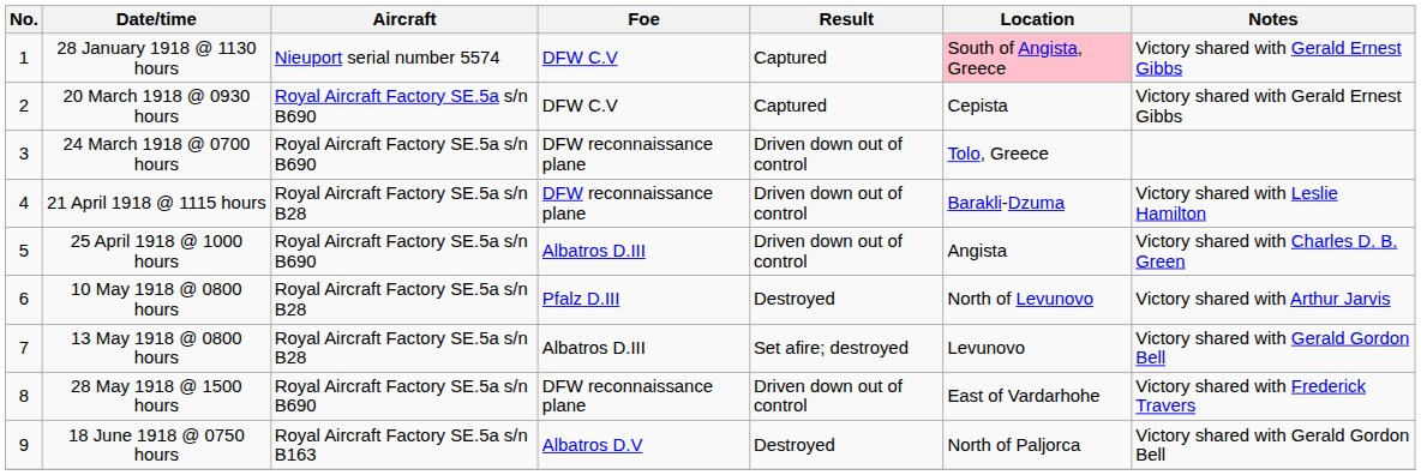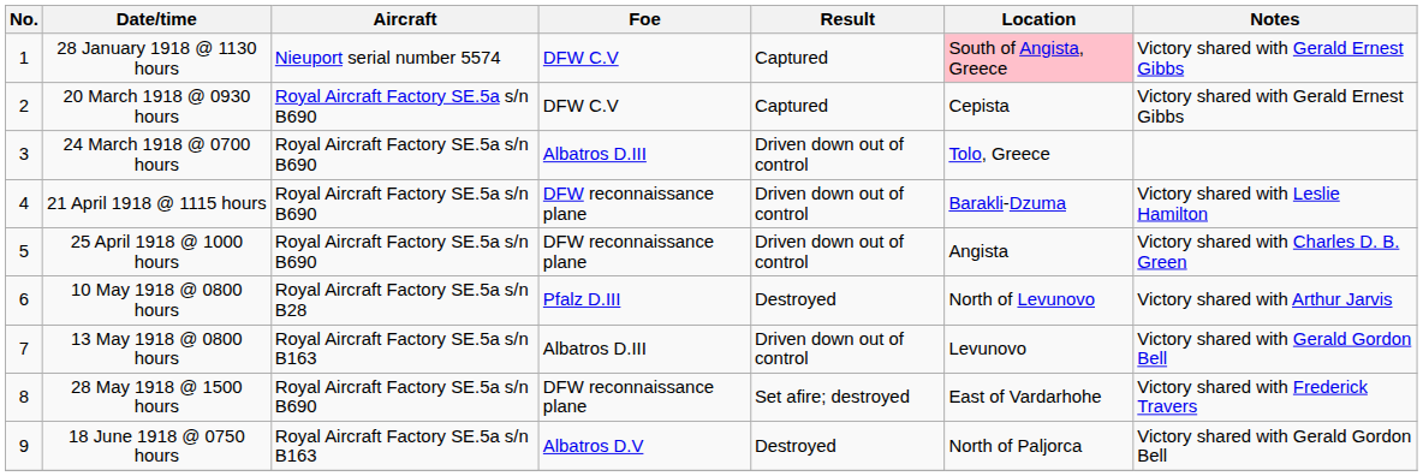 <table class="wikitable" border="1" style="margin: 1em auto 1em auto">
 <tr>
 <th>No.</th>
 <th>Date/time</th>
 <th>Aircraft</th>
 <th>Foe</th>
 <th>Result</th>
 <th>Location</th>
 <th>Notes</th>
 </tr>
 <tr>
 <td align="center">1</td>
 <td align="center">28 January 1918 @ 1130 hours</td>
 <td><a href='#'>Nieuport</a> serial number 5574</td>
 <td><a href='#'>DFW C.V</a></td>
 <td>Captured</td>
 <td style="background: pink;">South of <a href='#'>Angista</a>, Greece</td>
 <td>Victory shared with <a href='#'>Gerald Ernest Gibbs</a></td>
 </tr>
 <tr>
 <td align="center">2</td>
 <td align="center">20 March 1918 @ 0930 hours</td>
 <td><a href='#'>Royal Aircraft Factory SE.5a</a> s/n B690</td>
 <td>DFW C.V</td>
 <td>Captured</td>
 <td>Cepista</td>
 <td>Victory shared with Gerald Ernest Gibbs</td>
 </tr>
 <tr>
 <td align="center">3</td>
 <td align="center">24 March 1918 @ 0700 hours</td>
 <td>Royal Aircraft Factory SE.5a s/n B690</td>
-<td>DFW reconnaissance plane</td>
+<td><a href='#'>Albatros D.III</a></td>
 <td>Driven down out of control</td>
 <td><a href='#'>Tolo</a>, Greece</td>
 <td></td>
 </tr>
 <tr>
 <td align="center">4</td>
 <td align="center">21 April 1918 @ 1115 hours</td>
-<td>Royal Aircraft Factory SE.5a s/n B28</td>
+<td>Royal Aircraft Factory SE.5a s/n B690</td>
 <td><a href='#'>DFW</a> reconnaissance plane</td>
 <td>Driven down out of control</td>
 <td><a href='#'>Barakli</a>-<a href='#'>Dzuma</a></td>
 <td>Victory shared with <a href='#'>Leslie Hamilton</a></td>
 </tr>
 <tr>
 <td align="center">5</td>
 <td align="center">25 April 1918 @ 1000 hours</td>
 <td>Royal Aircraft Factory SE.5a s/n B690</td>
-<td><a href='#'>Albatros D.III</a></td>
+<td>DFW reconnaissance plane</td>
 <td>Driven down out of control</td>
 <td>Angista</td>
 <td>Victory shared with <a href='#'>Charles D. B. Green</a></td>
 </tr>
 <tr>
 <td align="center">6</td>
 <td align="center">10 May 1918 @ 0800 hours</td>
 <td>Royal Aircraft Factory SE.5a s/n B28</td>
 <td><a href='#'>Pfalz D.III</a></td>
 <td>Destroyed</td>
 <td>North of <a href='#'>Levunovo</a></td>
 <td>Victory shared with <a href='#'>Arthur Jarvis</a></td>
 </tr>
 <tr>
 <td align="center">7</td>
 <td align="center">13 May 1918 @ 0800 hours</td>
-<td>Royal Aircraft Factory SE.5a s/n B28</td>
+<td>Royal Aircraft Factory SE.5a s/n B163</td>
 <td>Albatros D.III</td>
-<td>Set afire; destroyed</td>
+<td>Driven down out of control</td>
 <td>Levunovo</td>
 <td>Victory shared with <a href='#'>Gerald Gordon Bell</a></td>
 </tr>
 <tr>
 <td align="center">8</td>
 <td align="center">28 May 1918 @ 1500 hours</td>
 <td>Royal Aircraft Factory SE.5a s/n B690</td>
 <td>DFW reconnaissance plane</td>
-<td>Driven down out of control</td>
+<td>Set afire; destroyed</td>
 <td>East of Vardarhohe</td>
 <td>Victory shared with <a href='#'>Frederick Travers</a></td>
 </tr>
 <tr>
 <td align="center">9</td>
 <td align="center">18 June 1918 @ 0750 hours</td>
 <td>Royal Aircraft Factory SE.5a s/n B163</td>
 <td><a href='#'>Albatros D.V</a></td>
 <td>Destroyed</td>
 <td>North of Paljorca</td>
 <td>Victory shared with Gerald Gordon Bell</td>
 </tr>
 <tr>
 </tr>
 </table>
